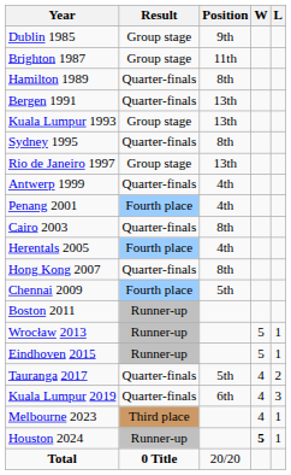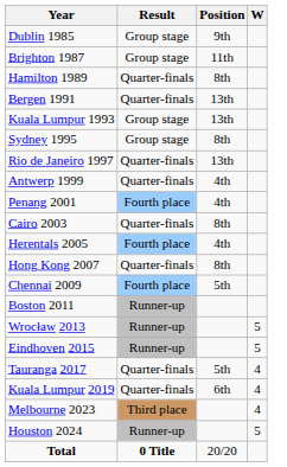 <table class="wikitable" style="text-align: center;">
 <tr>
 <th>Year</th>
 <th>Result</th>
 <th>Position</th>
 <th>W</th>
-<th>L</th>
 </tr>
 <tr>
 <td align="left"> <a href='#'>Dublin</a> 1985</td>
 <td>Group stage</td>
 <td>9th</td>
-<td></td>
 <td></td>
 </tr>
 <tr>
 <td align="left"> <a href='#'>Brighton</a> 1987</td>
 <td>Group stage</td>
 <td>11th</td>
 <td></td>
-<td></td>
 </tr>
 <tr>
 <td align="left"> <a href='#'>Hamilton</a> 1989</td>
 <td>Quarter-finals</td>
 <td>8th</td>
-<td></td>
 <td></td>
 </tr>
 <tr>
 <td align="left"> <a href='#'>Bergen</a> 1991</td>
 <td>Quarter-finals</td>
 <td>13th</td>
 <td></td>
-<td></td>
 </tr>
 <tr>
 <td align="left"> <a href='#'>Kuala Lumpur</a> 1993</td>
 <td>Group stage</td>
 <td>13th</td>
 <td></td>
-<td></td>
 </tr>
 <tr>
 <td align="left"> <a href='#'>Sydney</a> 1995</td>
-<td>Quarter-finals</td>
+<td>Group stage</td>
 <td>8th</td>
-<td></td>
 <td></td>
 </tr>
 <tr>
 <td align="left"> <a href='#'>Rio de Janeiro</a> 1997</td>
-<td>Group stage</td>
+<td>Quarter-finals</td>
 <td>13th</td>
-<td></td>
 <td></td>
 </tr>
 <tr>
 <td align="left"> <a href='#'>Antwerp</a> 1999</td>
 <td>Quarter-finals</td>
 <td>4th</td>
 <td></td>
-<td></td>
 </tr>
 <tr>
 <td align="left"> <a href='#'>Penang</a> 2001</td>
 <td style="background:#9acdff;">Fourth place</td>
 <td>4th</td>
-<td></td>
 <td></td>
 </tr>
 <tr>
 <td align="left"> <a href='#'>Cairo</a> 2003</td>
 <td>Quarter-finals</td>
 <td>8th</td>
 <td></td>
-<td></td>
 </tr>
 <tr>
 <td align="left"> <a href='#'>Herentals</a> 2005</td>
 <td style="background:#9acdff;">Fourth place</td>
 <td>4th</td>
-<td></td>
 <td></td>
 </tr>
 <tr>
 <td align="left"> <a href='#'>Hong Kong</a> 2007</td>
 <td>Quarter-finals</td>
 <td>8th</td>
 <td></td>
-<td></td>
 </tr>
 <tr>
 <td align="left"> <a href='#'>Chennai</a> 2009</td>
 <td style="background:#9acdff;">Fourth place</td>
 <td>5th</td>
 <td></td>
-<td></td>
 </tr>
 <tr>
 <td align="left"> <a href='#'>Boston</a> 2011</td>
 <td style="background:silver;">Runner-up</td>
-<td></td>
 <td></td>
 <td></td>
 </tr>
 <tr>
 <td align="left"> <a href='#'>Wrocław</a> <a href='#'>2013</a></td>
 <td style="background:silver;">Runner-up</td>
 <td></td>
 <td>5</td>
-<td>1</td>
 </tr>
 <tr>
 <td align="left"> <a href='#'>Eindhoven</a> <a href='#'>2015</a></td>
 <td style="background:silver;">Runner-up</td>
 <td></td>
 <td>5</td>
-<td>1</td>
 </tr>
 <tr>
 <td align="left"> <a href='#'>Tauranga</a> <a href='#'>2017</a></td>
 <td>Quarter-finals</td>
 <td>5th</td>
 <td>4</td>
-<td>2</td>
 </tr>
 <tr>
 <td align="left"> <a href='#'>Kuala Lumpur</a> <a href='#'>2019</a></td>
 <td>Quarter-finals</td>
 <td>6th</td>
 <td>4</td>
-<td>3</td>
 </tr>
 <tr>
 <td align="left"> <a href='#'>Melbourne</a> 2023</td>
 <td style="background:#c96;">Third place</td>
 <td></td>
 <td>4</td>
-<td>1</td>
 </tr>
 <tr>
 <td align="left"> <a href='#'>Houston</a> 2024</td>
 <td style="background:silver;">Runner-up</td>
 <td></td>
-<td><strong>5</strong></td>
-<td>1</td>
+<td>5</td>
 </tr>
 <tr>
 <td><strong>Total</strong></td>
 <td><strong>0 Title</strong></td>
 <td>20/20</td>
 <td></td>
-<td></td>
 </tr>
 </table>
